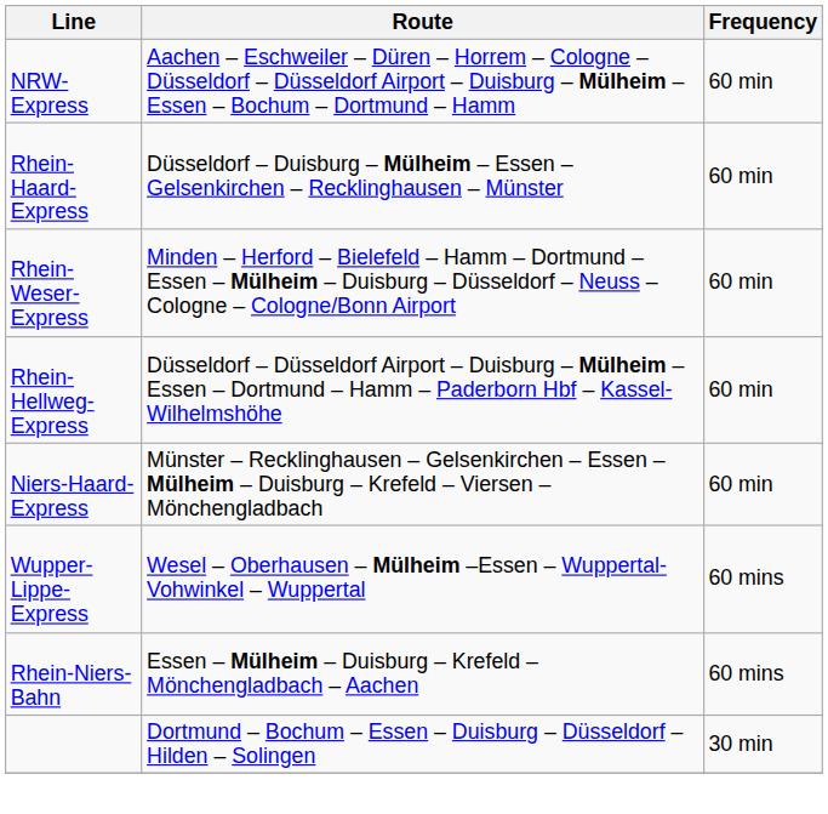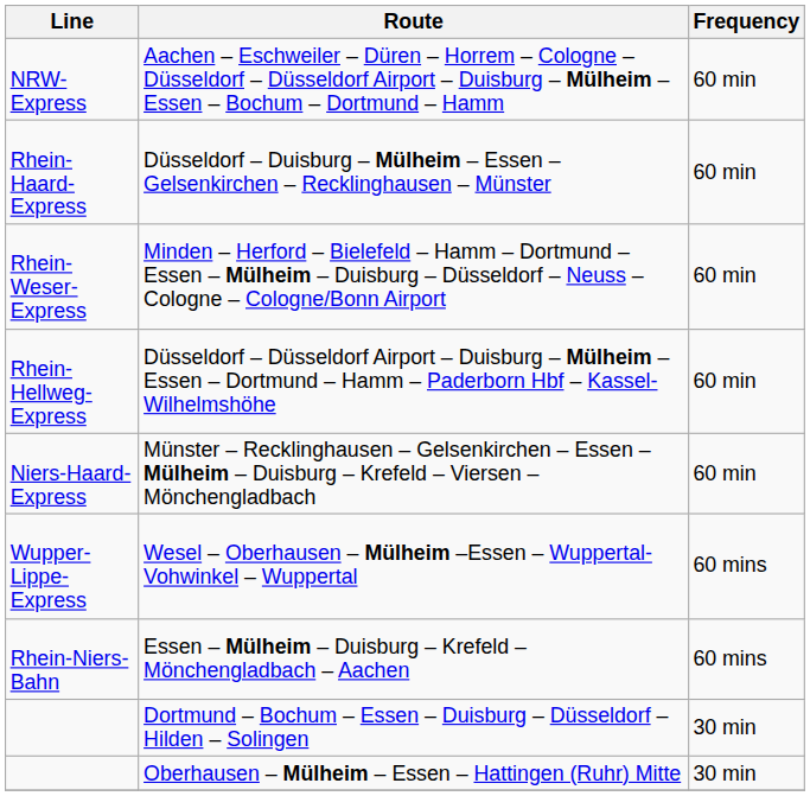 <table class="wikitable">
 <tr>
 <th>Line</th>
 <th>Route</th>
 <th>Frequency</th>
 </tr>
 <tr>
 <td> <br> <a href='#'>NRW-Express</a></td>
 <td><a href='#'>Aachen</a> – <a href='#'>Eschweiler</a> – <a href='#'>Düren</a> – <a href='#'>Horrem</a> – <a href='#'>Cologne</a> – <a href='#'>Düsseldorf</a> – <a href='#'>Düsseldorf Airport</a> – <a href='#'>Duisburg</a> – <strong>Mülheim</strong> – <a href='#'>Essen</a> – <a href='#'>Bochum</a> – <a href='#'>Dortmund</a> – <a href='#'>Hamm</a></td>
 <td>60 min</td>
 </tr>
 <tr>
 <td> <br> <a href='#'>Rhein-Haard-Express</a></td>
 <td>Düsseldorf – Duisburg – <strong>Mülheim</strong> – Essen – <a href='#'>Gelsenkirchen</a> – <a href='#'>Recklinghausen</a> – <a href='#'>Münster</a></td>
 <td>60 min</td>
 </tr>
 <tr>
 <td><br><a href='#'>Rhein-Weser-Express</a></td>
 <td><a href='#'>Minden</a> – <a href='#'>Herford</a> – <a href='#'>Bielefeld</a> – Hamm – Dortmund – Essen – <strong>Mülheim</strong> – Duisburg –  Düsseldorf – <a href='#'>Neuss</a> – Cologne – <a href='#'>Cologne/Bonn Airport</a></td>
 <td>60 min</td>
 </tr>
 <tr>
 <td><br><a href='#'>Rhein-Hellweg-Express</a></td>
 <td>Düsseldorf – Düsseldorf Airport – Duisburg – <strong>Mülheim</strong> – Essen – Dortmund – Hamm – <a href='#'>Paderborn Hbf</a> – <a href='#'>Kassel-Wilhelmshöhe</a></td>
 <td>60 min</td>
 </tr>
 <tr>
 <td><br><a href='#'>Niers-Haard-Express</a></td>
 <td>Münster –  Recklinghausen – Gelsenkirchen – Essen – <strong>Mülheim</strong> – Duisburg – Krefeld – Viersen – Mönchengladbach</td>
 <td>60 min</td>
 </tr>
 <tr>
 <td><br><a href='#'>Wupper-Lippe-Express</a></td>
 <td><a href='#'>Wesel</a> – <a href='#'>Oberhausen</a> – <strong>Mülheim</strong> –Essen – <a href='#'>Wuppertal-Vohwinkel</a> – <a href='#'>Wuppertal</a></td>
 <td>60 mins</td>
 </tr>
 <tr>
 <td><br><a href='#'>Rhein-Niers-Bahn</a></td>
 <td>Essen – <strong>Mülheim</strong> – Duisburg – Krefeld – <a href='#'>Mönchengladbach</a> – <a href='#'>Aachen</a></td>
 <td>60 mins</td>
 </tr>
 <tr>
 <td></td>
 <td><a href='#'>Dortmund</a> – <a href='#'>Bochum</a> – <a href='#'>Essen</a> –  <a href='#'>Duisburg</a> –  <a href='#'>Düsseldorf</a> – <a href='#'>Hilden</a>  – <a href='#'>Solingen</a></td>
 <td>30 min</td>
 </tr>
 <tr>
+<td></td>
+<td><a href='#'>Oberhausen</a> – <strong>Mülheim</strong> – Essen – <a href='#'>Hattingen (Ruhr) Mitte</a></td>
+<td>30 min</td>
+</tr>
+<tr>
 </tr>
 </table>
